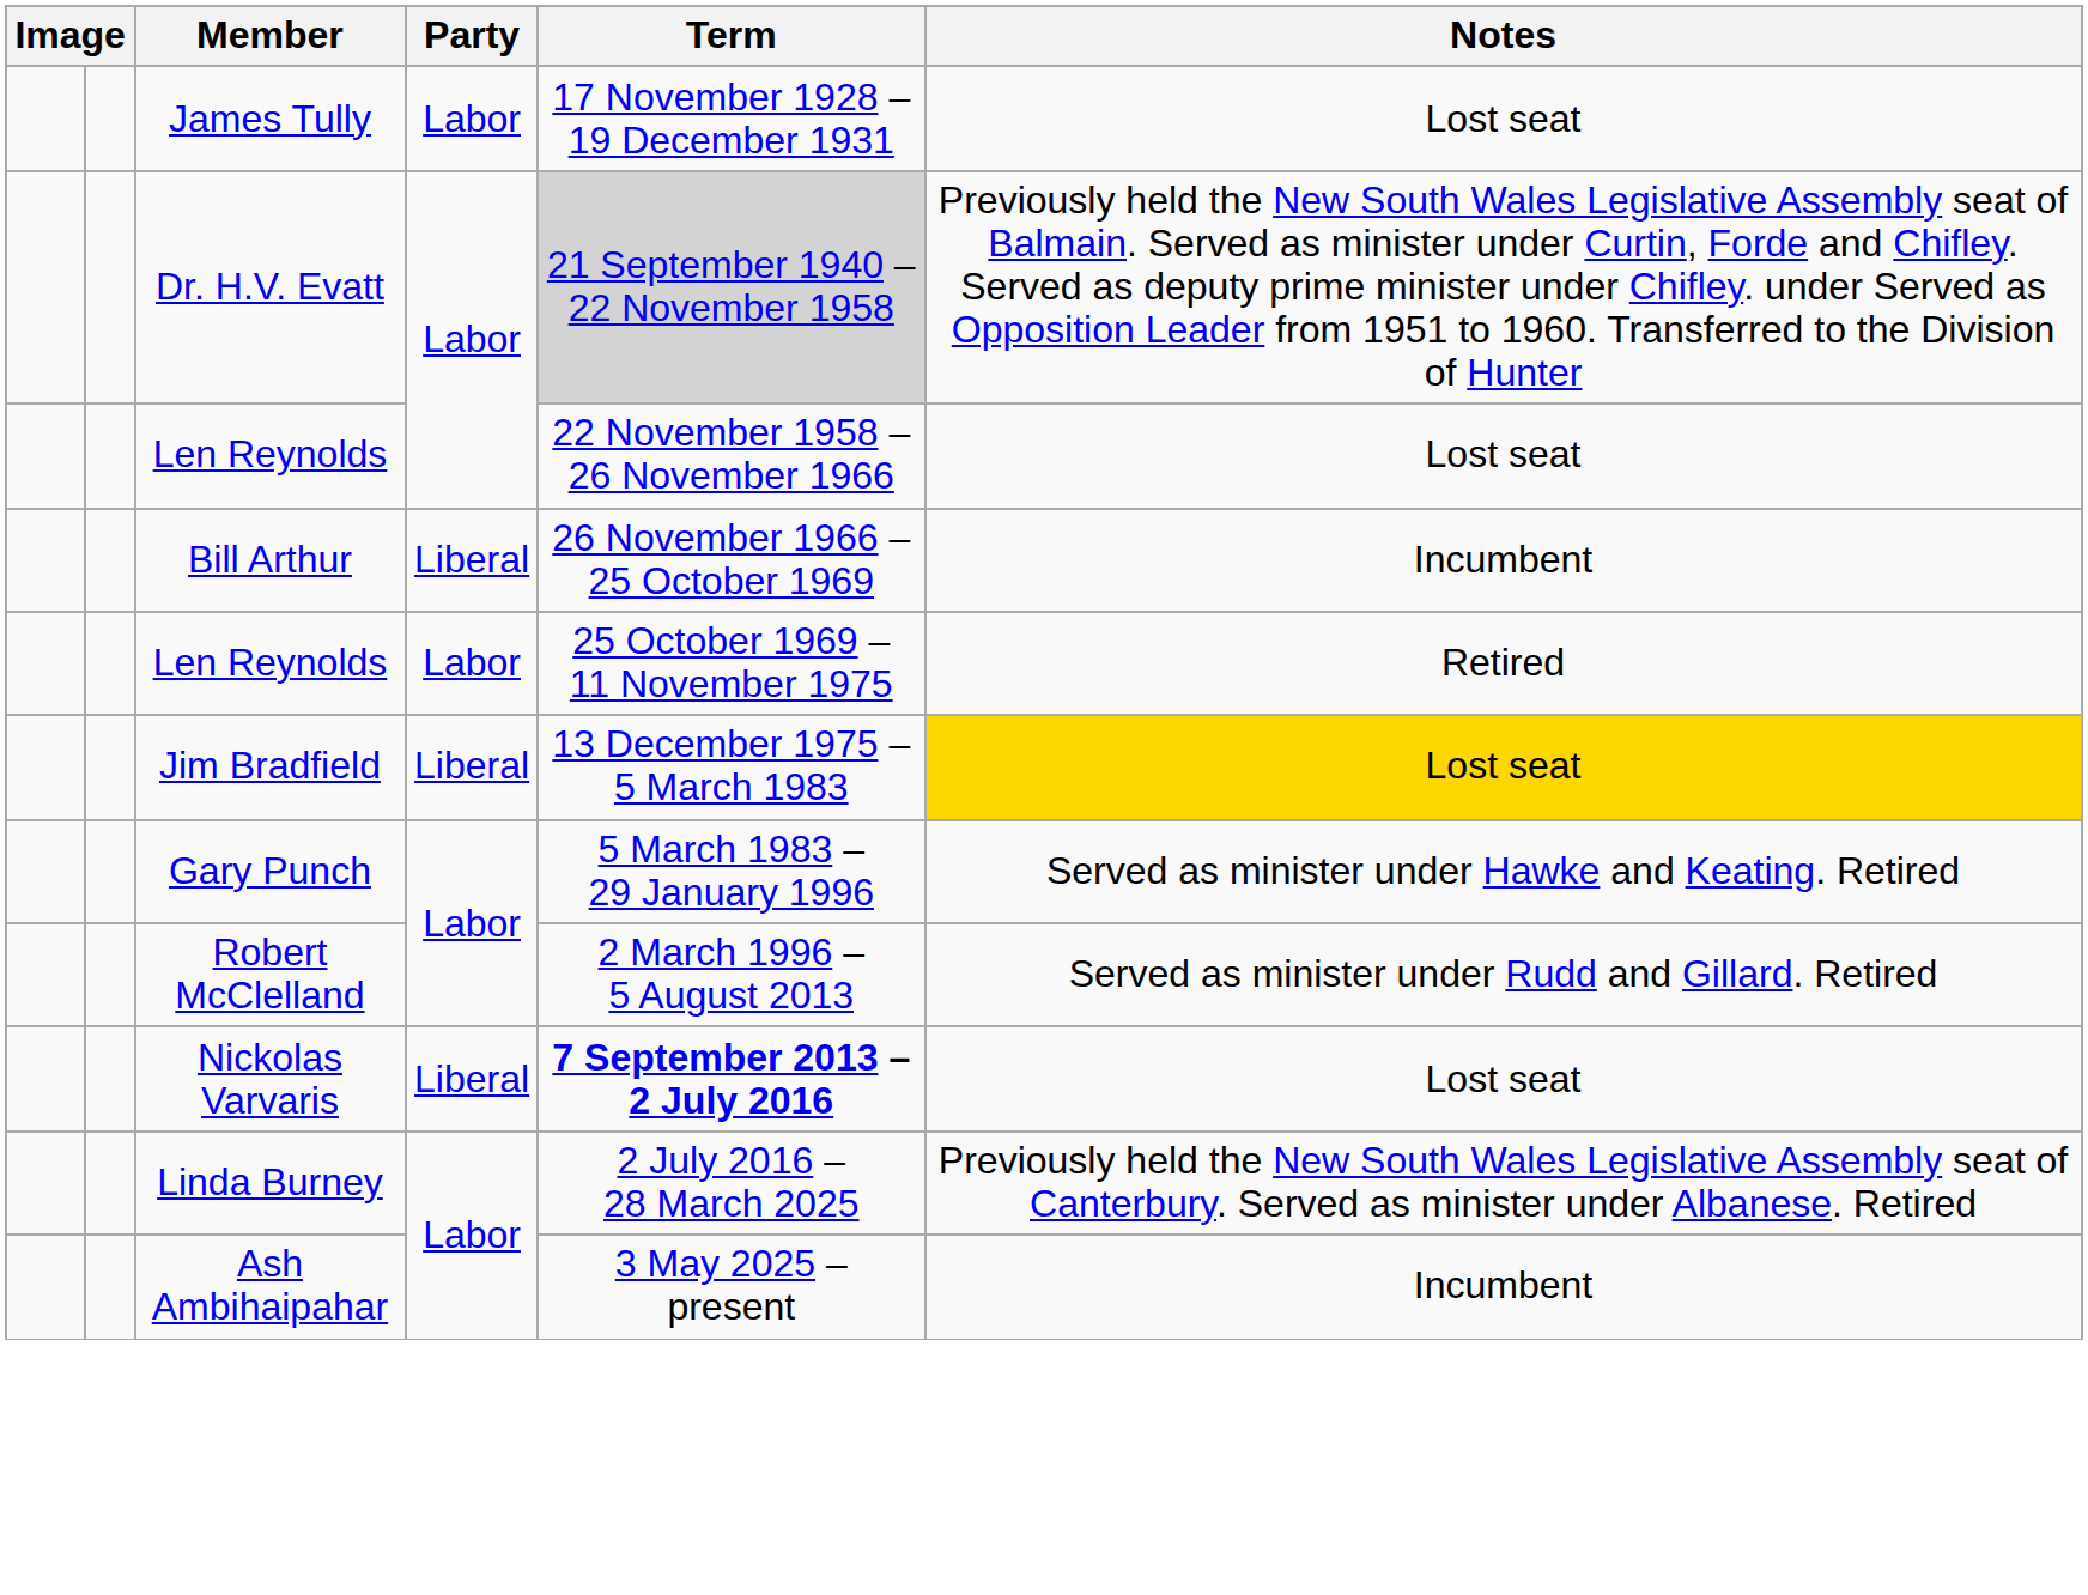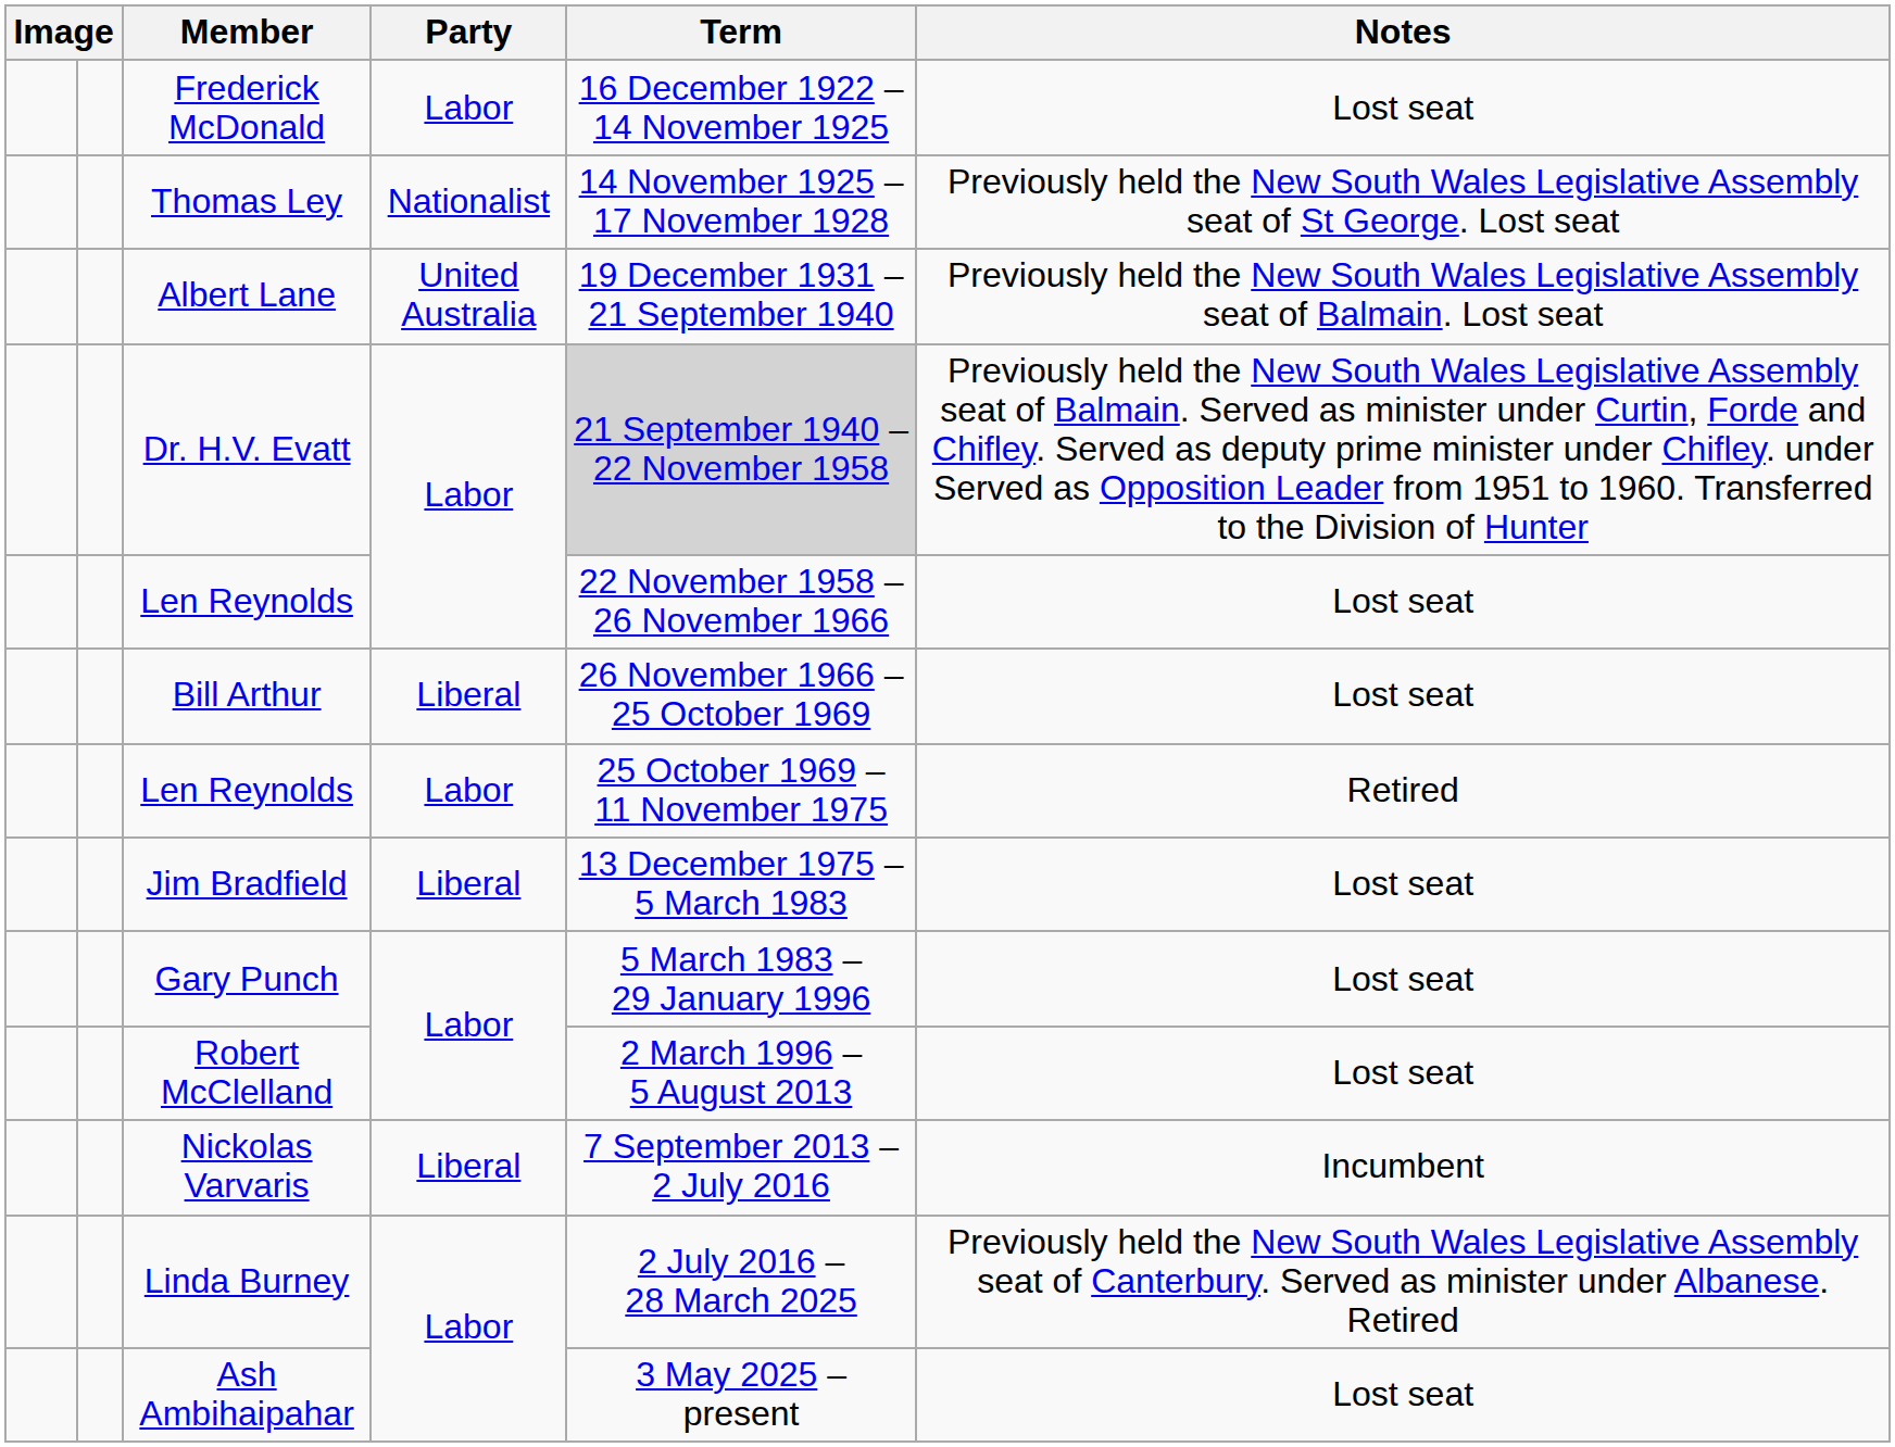 <table class=wikitable style="text-align:center">
 <tr>
 <th colspan=2>Image</th>
 <th>Member</th>
 <th>Party</th>
 <th>Term</th>
 <th>Notes</th>
 </tr>
 <tr>
 </tr>
 <tr>
 <td> </td>
 <td></td>
-<td><a href='#'>James Tully</a><br></td>
+<td><a href='#'>Frederick McDonald</a><br></td>
 <td><a href='#'>Labor</a></td>
-<td nowrap><a href='#'>17 November 1928</a> –<br><a href='#'>19 December 1931</a></td>
+<td nowrap><a href='#'>16 December 1922</a> –<br><a href='#'>14 November 1925</a></td>
 <td>Lost seat</td>
+</tr>
+<tr>
+<td> </td>
+<td></td>
+<td><a href='#'>Thomas Ley</a><br></td>
+<td><a href='#'>Nationalist</a></td>
+<td nowrap><a href='#'>14 November 1925</a> –<br><a href='#'>17 November 1928</a></td>
+<td>Previously held the <a href='#'>New South Wales Legislative Assembly</a> seat of <a href='#'>St George</a>. Lost seat</td>
+</tr>
+<tr>
+<td> </td>
+<td></td>
+<td><a href='#'>Albert Lane</a><br></td>
+<td><a href='#'>United Australia</a></td>
+<td nowrap><a href='#'>19 December 1931</a> –<br><a href='#'>21 September 1940</a></td>
+<td>Previously held the <a href='#'>New South Wales Legislative Assembly</a> seat of <a href='#'>Balmain</a>. Lost seat</td>
 </tr>
 <tr>
 <td> </td>
 <td></td>
 <td><a href='#'>Dr. H.V. Evatt</a><br></td>
 <td rowspan="2"><a href='#'>Labor</a></td>
 <td nowrap style="background: lightgrey;"><a href='#'>21 September 1940</a> –<br><a href='#'>22 November 1958</a></td>
 <td>Previously held the <a href='#'>New South Wales Legislative Assembly</a> seat of <a href='#'>Balmain</a>. Served as minister under <a href='#'>Curtin</a>, <a href='#'>Forde</a> and <a href='#'>Chifley</a>. Served as deputy prime minister under <a href='#'>Chifley</a>. under Served as <a href='#'>Opposition Leader</a> from 1951 to 1960. Transferred to the Division of <a href='#'>Hunter</a></td>
 </tr>
 <tr>
 <td> </td>
 <td></td>
 <td><a href='#'>Len Reynolds</a><br></td>
 <td nowrap><a href='#'>22 November 1958</a> –<br><a href='#'>26 November 1966</a></td>
 <td>Lost seat</td>
 </tr>
 <tr>
 <td> </td>
 <td></td>
 <td><a href='#'>Bill Arthur</a><br></td>
 <td><a href='#'>Liberal</a></td>
 <td nowrap><a href='#'>26 November 1966</a> –<br><a href='#'>25 October 1969</a></td>
-<td>Incumbent</td>
+<td>Lost seat</td>
 </tr>
 <tr>
 <td> </td>
 <td></td>
 <td><a href='#'>Len Reynolds</a><br></td>
 <td><a href='#'>Labor</a></td>
 <td nowrap><a href='#'>25 October 1969</a> –<br><a href='#'>11 November 1975</a></td>
 <td>Retired</td>
 </tr>
 <tr>
 <td> </td>
 <td></td>
 <td><a href='#'>Jim Bradfield</a><br></td>
 <td><a href='#'>Liberal</a></td>
 <td nowrap><a href='#'>13 December 1975</a> –<br><a href='#'>5 March 1983</a></td>
-<td style="background: gold;">Lost seat</td>
+<td>Lost seat</td>
 </tr>
 <tr>
 <td> </td>
 <td></td>
 <td><a href='#'>Gary Punch</a><br></td>
 <td rowspan="2"><a href='#'>Labor</a></td>
 <td nowrap><a href='#'>5 March 1983</a> –<br><a href='#'>29 January 1996</a></td>
-<td>Served as minister under <a href='#'>Hawke</a> and <a href='#'>Keating</a>. Retired</td>
+<td>Lost seat</td>
 </tr>
 <tr>
 <td> </td>
 <td></td>
 <td><a href='#'>Robert McClelland</a><br></td>
 <td nowrap><a href='#'>2 March 1996</a> –<br><a href='#'>5 August 2013</a></td>
-<td>Served as minister under <a href='#'>Rudd</a> and <a href='#'>Gillard</a>. Retired</td>
+<td>Lost seat</td>
 </tr>
 <tr>
 <td> </td>
 <td></td>
 <td><a href='#'>Nickolas Varvaris</a><br></td>
 <td><a href='#'>Liberal</a></td>
-<td nowrap><strong><a href='#'>7 September 2013</a> –<br><a href='#'>2 July 2016</a></strong></td>
-<td>Lost seat</td>
+<td nowrap><a href='#'>7 September 2013</a> –<br><a href='#'>2 July 2016</a></td>
+<td>Incumbent</td>
 </tr>
 <tr>
 <td> </td>
 <td></td>
 <td><a href='#'>Linda Burney</a><br></td>
 <td rowspan="2"><a href='#'>Labor</a></td>
 <td nowrap><a href='#'>2 July 2016</a> –<br><a href='#'>28 March 2025</a></td>
 <td>Previously held the <a href='#'>New South Wales Legislative Assembly</a> seat of <a href='#'>Canterbury</a>. Served as minister under <a href='#'>Albanese</a>. Retired</td>
 </tr>
 <tr>
 <td> </td>
 <td></td>
 <td><a href='#'>Ash Ambihaipahar</a></td>
 <td nowrap><a href='#'>3 May 2025</a> –<br>present</td>
-<td>Incumbent</td>
+<td>Lost seat</td>
 </tr>
 </table>
